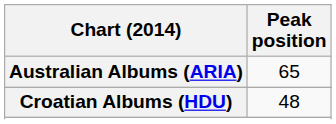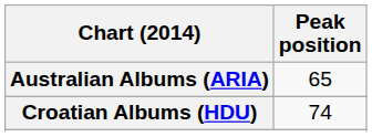 <table class="wikitable sortable plainrowheaders" style="text-align:center">
 <tr>
 <th scope="col">Chart (2014)</th>
 <th scope="col">Peak<br>position</th>
 </tr>
 <tr>
 <th scope="row">Australian Albums (<a href='#'>ARIA</a>)</th>
 <td>65</td>
 </tr>
 <tr>
 </tr>
 <tr>
 </tr>
 <tr>
 <th scope="row">Croatian Albums (<a href='#'>HDU</a>)</th>
-<td>48</td>
+<td>74</td>
 </tr>
 <tr>
 </tr>
 <tr>
 </tr>
 <tr>
 </tr>
 <tr>
 </tr>
 <tr>
 </tr>
 <tr>
 </tr>
 <tr>
 </tr>
 <tr>
 </tr>
 </table>
